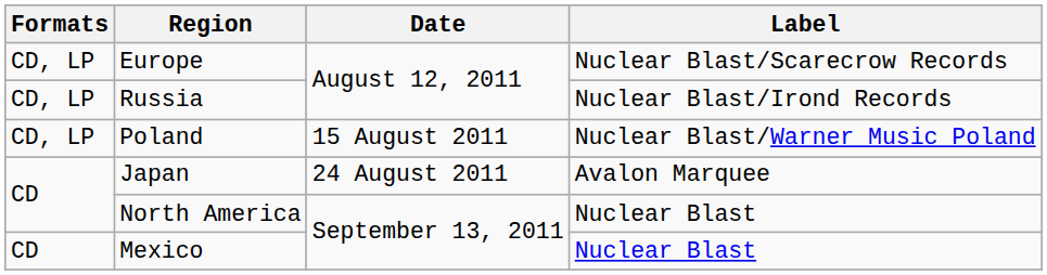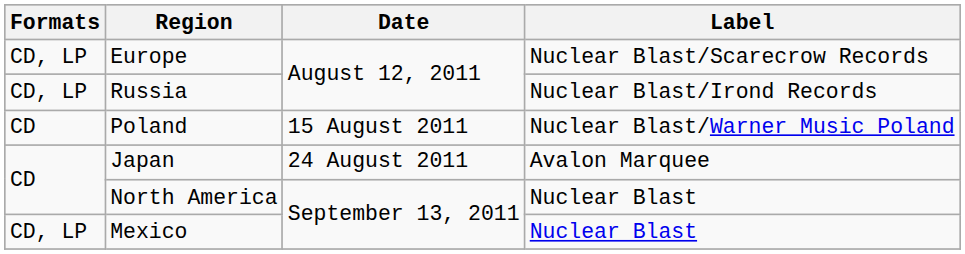 <table class="wikitable plainrowheaders">
 <tr>
 <th scope="col">Formats</th>
 <th scope="col">Region</th>
 <th scope="col">Date</th>
 <th scope="col">Label</th>
 </tr>
 <tr>
 <td>CD, LP</td>
 <td>Europe</td>
 <td rowspan=2>August 12, 2011</td>
 <td>Nuclear Blast/Scarecrow Records</td>
 </tr>
 <tr>
 <td>CD, LP</td>
 <td>Russia</td>
 <td>Nuclear Blast/Irond Records</td>
 </tr>
 <tr>
-<td>CD, LP</td>
+<td>CD</td>
 <td>Poland</td>
 <td>15 August 2011</td>
 <td>Nuclear Blast/<a href='#'>Warner Music Poland</a></td>
 </tr>
 <tr>
 <td rowspan=2>CD</td>
 <td>Japan</td>
 <td>24 August 2011</td>
 <td>Avalon Marquee</td>
 </tr>
 <tr>
 <td>North America</td>
 <td rowspan=2>September 13, 2011</td>
 <td>Nuclear Blast</td>
 </tr>
 <tr>
-<td>CD</td>
+<td>CD, LP</td>
 <td>Mexico</td>
 <td><a href='#'>Nuclear Blast</a></td>
 </tr>
 </table>
